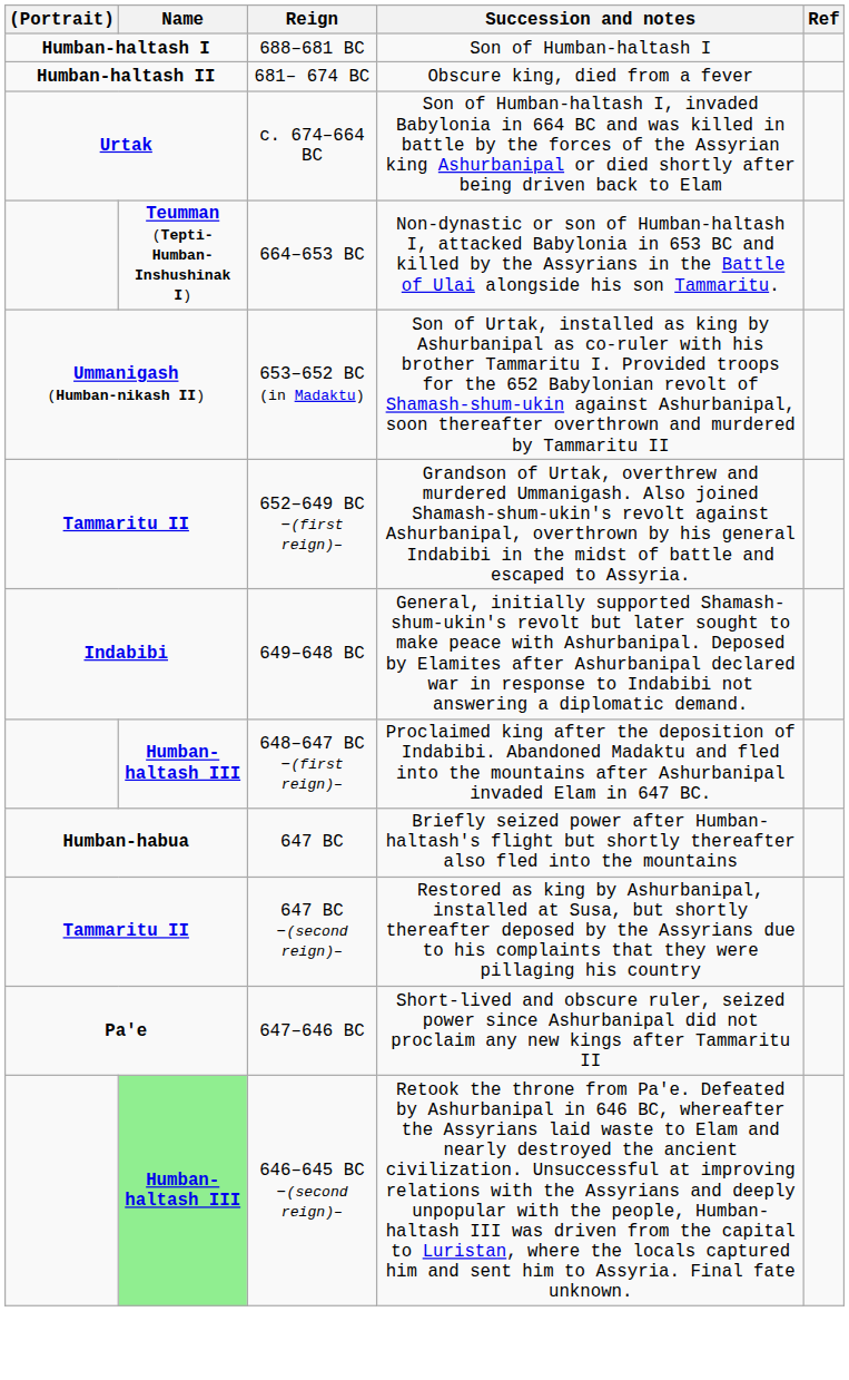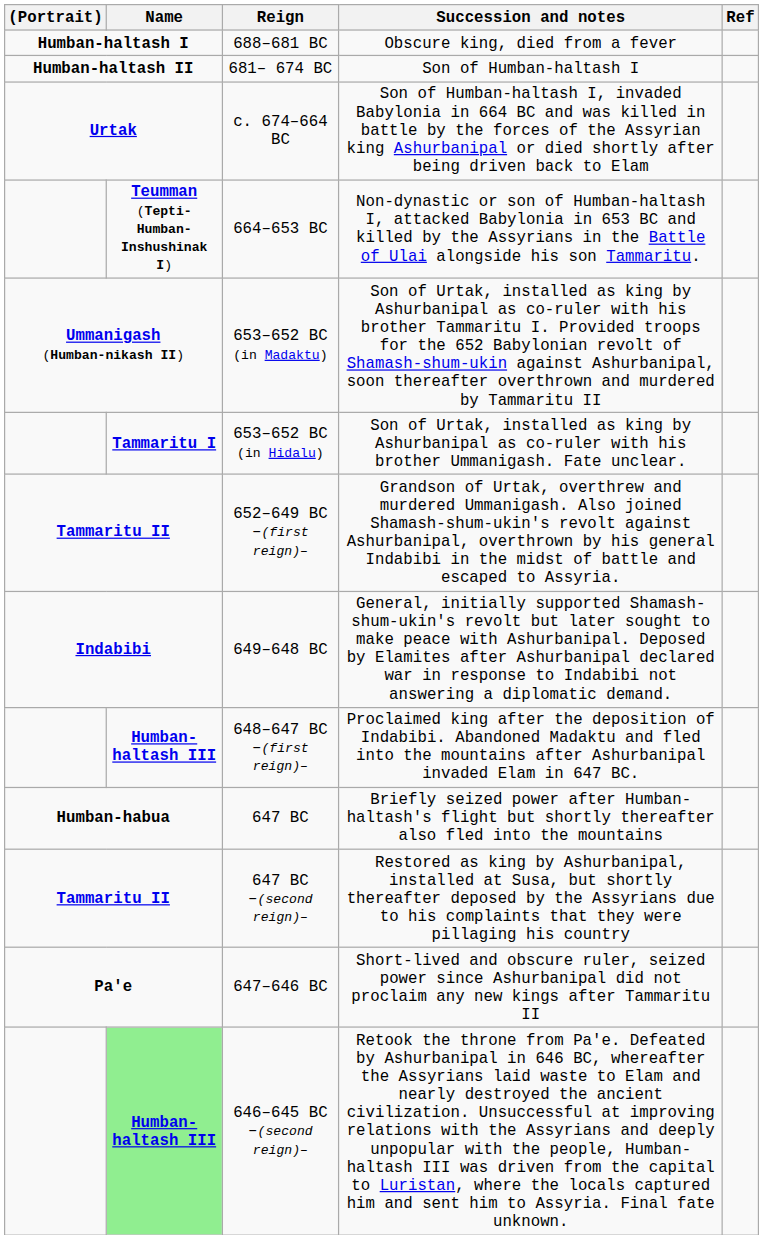 <table class="wikitable" style="text-align:center; width:100%;">
 <tr>
 <th width="6%">(Portrait)</th>
 <th width="16%">Name</th>
 <th width="17%">Reign</th>
 <th width="59%">Succession and notes</th>
 <th width="2%">Ref</th>
 </tr>
 <tr>
 <td colspan=2><strong>Humban-haltash I</strong></td>
 <td>688–681 BC</td>
-<td>Son of Humban-haltash I</td>
+<td>Obscure king, died from a fever</td>
 <td></td>
 </tr>
 <tr>
 <td colspan=2><strong>Humban-haltash II</strong></td>
 <td>681– 674 BC</td>
-<td>Obscure king, died from a fever</td>
+<td>Son of Humban-haltash I</td>
 <td></td>
 </tr>
 <tr>
 <td colspan=2><a href='#'><strong>Urtak</strong></a></td>
 <td>c. 674–664 BC</td>
 <td>Son of Humban-haltash I, invaded Babylonia in 664 BC and was killed in battle by the forces of the Assyrian king <a href='#'>Ashurbanipal</a> or died shortly after being driven back to Elam</td>
 <td></td>
 </tr>
 <tr>
 <td></td>
 <td><strong><a href='#'>Teumman</a></strong><br><small>(<strong>Tepti-Humban-Inshushinak I</strong>)</small></td>
 <td>664–653 BC</td>
 <td>Non-dynastic or son of Humban-haltash I, attacked Babylonia in 653 BC and killed by the Assyrians in the <a href='#'>Battle of Ulai</a> alongside his son <a href='#'>Tammaritu</a>.</td>
 <td></td>
 </tr>
 <tr>
 <td colspan=2><strong><a href='#'>Ummanigash</a></strong><br><small>(<strong>Humban-nikash II</strong>)</small></td>
 <td>653–652 BC<br><small>(in <a href='#'>Madaktu</a>)</small></td>
 <td>Son of Urtak, installed as king by Ashurbanipal as co-ruler with his brother Tammaritu I. Provided troops for the 652 Babylonian revolt of <a href='#'>Shamash-shum-ukin</a> against Ashurbanipal, soon thereafter overthrown and murdered by Tammaritu II</td>
+<td></td>
+</tr>
+<tr>
+<td></td>
+<td><strong><a href='#'>Tammaritu I</a></strong></td>
+<td>653–652 BC<br><small>(in <a href='#'>Hidalu</a>)</small></td>
+<td>Son of Urtak, installed as king by Ashurbanipal as co-ruler with his brother Ummanigash. Fate unclear.</td>
 <td></td>
 </tr>
 <tr>
 <td colspan=2><strong><a href='#'>Tammaritu II</a></strong></td>
 <td>652–649 BC<br>–<small><em>(first reign)–</em></small></td>
 <td>Grandson of Urtak, overthrew and murdered Ummanigash. Also joined Shamash-shum-ukin's revolt against Ashurbanipal, overthrown by his general Indabibi in the midst of battle and escaped to Assyria.</td>
 <td></td>
 </tr>
 <tr>
 <td colspan=2><strong><a href='#'>Indabibi</a></strong></td>
 <td>649–648 BC</td>
 <td>General, initially supported Shamash-shum-ukin's revolt but later sought to make peace with Ashurbanipal. Deposed by Elamites after Ashurbanipal declared war in response to Indabibi not answering a diplomatic demand.</td>
 <td></td>
 </tr>
 <tr>
 <td></td>
 <td><strong><a href='#'>Humban-haltash III</a></strong></td>
 <td>648–647 BC<br>–<small><em>(first reign)–</em></small></td>
 <td>Proclaimed king after the deposition of Indabibi. Abandoned Madaktu and fled into the mountains after Ashurbanipal invaded Elam in 647 BC.</td>
 <td></td>
 </tr>
 <tr>
 <td colspan=2><strong>Humban-habua</strong></td>
 <td>647 BC</td>
 <td>Briefly seized power after Humban-haltash's flight but shortly thereafter also fled into the mountains</td>
 <td></td>
 </tr>
 <tr>
 <td colspan=2><strong><a href='#'>Tammaritu II</a></strong></td>
 <td>647 BC<br>–<small><em>(second reign)–</em></small></td>
 <td>Restored as king by Ashurbanipal, installed at Susa, but shortly thereafter deposed by the Assyrians due to his complaints that they were pillaging his country</td>
 <td></td>
 </tr>
 <tr>
 <td colspan=2><strong>Pa'e</strong></td>
 <td>647–646 BC</td>
 <td>Short-lived and obscure ruler, seized power since Ashurbanipal did not proclaim any new kings after Tammaritu II</td>
 <td></td>
 </tr>
 <tr>
 <td></td>
 <td style="background: lightgreen;"><strong><a href='#'>Humban-haltash III</a></strong></td>
 <td>646–645 BC<br>–<small><em>(second reign)–</em></small></td>
 <td>Retook the throne from Pa'e. Defeated by Ashurbanipal in 646 BC, whereafter the Assyrians laid waste to Elam and nearly destroyed the ancient civilization. Unsuccessful at improving relations with the Assyrians and deeply unpopular with the people, Humban-haltash III was driven from the capital to <a href='#'>Luristan</a>, where the locals captured him and sent him to Assyria. Final fate unknown.</td>
 <td></td>
 </tr>
 </table>
